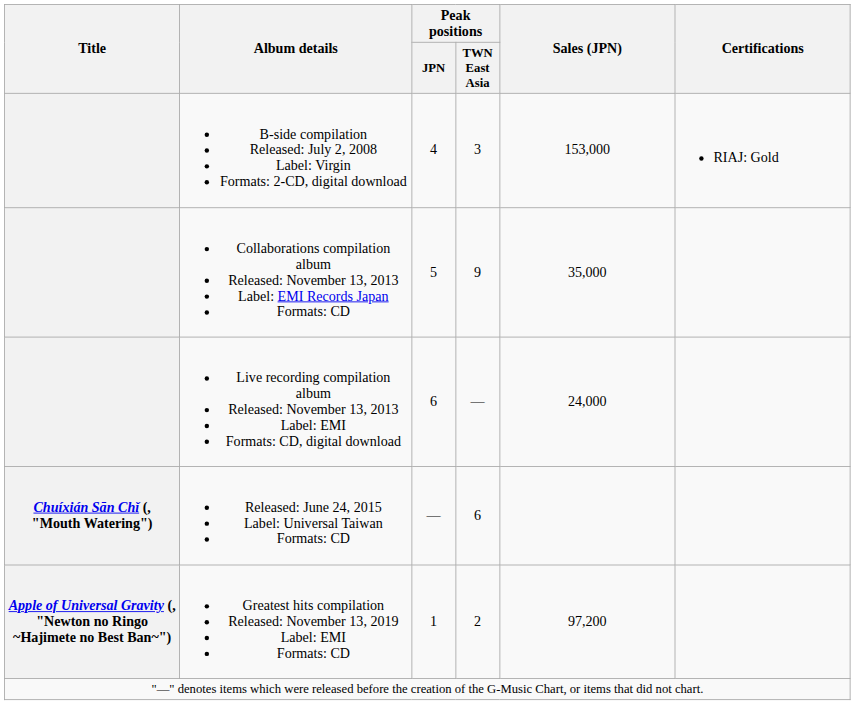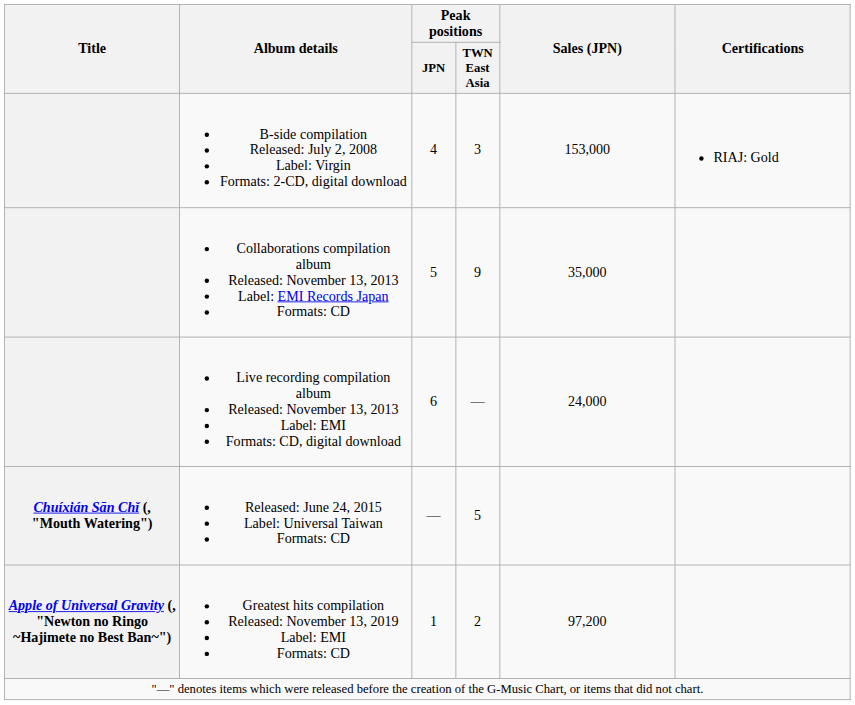 <table class="wikitable plainrowheaders" style="text-align:center;">
 <tr>
 <th style="width:12em;" rowspan="2">Title</th>
 <th style="width:16em;" rowspan="2">Album details</th>
 <th colspan="2">Peak positions</th>
 <th style="width:12em;" rowspan="2">Sales (JPN)</th>
 <th style="width:12em;" rowspan="2">Certifications</th>
 </tr>
 <tr>
 <th scope="col" style="width:3em;font-size:90%;">JPN<br></th>
 <th scope="col" style="width:3em;font-size:90%;">TWN East Asia<br></th>
 </tr>
 <tr>
 <th scope="row"></th>
 <td><br><ul><li>B-side compilation</li><li>Released: July 2, 2008 </li><li>Label: Virgin</li><li>Formats: 2-CD, digital download</li></ul></td>
 <td>4</td>
 <td>3</td>
 <td>153,000</td>
 <td align="left"><br><ul><li>RIAJ: Gold</li></ul></td>
 </tr>
 <tr>
 <th scope="row"></th>
 <td><br><ul><li>Collaborations compilation album</li><li>Released: November 13, 2013 </li><li>Label: <a href='#'>EMI Records Japan</a></li><li>Formats: CD</li></ul></td>
 <td>5</td>
 <td>9</td>
 <td>35,000</td>
 <td align="left"></td>
 </tr>
 <tr>
 <th scope="row"></th>
 <td><br><ul><li>Live recording compilation album</li><li>Released: November 13, 2013 </li><li>Label: EMI</li><li>Formats: CD, digital download</li></ul></td>
 <td>6</td>
 <td>—</td>
 <td>24,000</td>
 <td align="left"></td>
 </tr>
 <tr>
 <th scope="row"><em><a href='#'>Chuíxián Sān Chǐ</a></em> (, "Mouth Watering")</th>
 <td><br><ul><li>Released: June 24, 2015 </li><li>Label: Universal Taiwan</li><li>Formats: CD</li></ul></td>
 <td>—</td>
-<td>6</td>
+<td>5</td>
 <td></td>
 <td align="left"></td>
 </tr>
 <tr>
 <th scope="row"><em><a href='#'>Apple of Universal Gravity</a></em> (, "Newton no Ringo ~Hajimete no Best Ban~")</th>
 <td><br><ul><li>Greatest hits compilation</li><li>Released: November 13, 2019 </li><li>Label: EMI</li><li>Formats: CD</li></ul></td>
 <td>1</td>
 <td>2</td>
 <td>97,200</td>
 <td></td>
 </tr>
 <tr>
 <td colspan="12" align="center" style="font-size:90%;">"—" denotes items which were released before the creation of the G-Music Chart, or items that did not chart.</td>
 </tr>
 </table>
